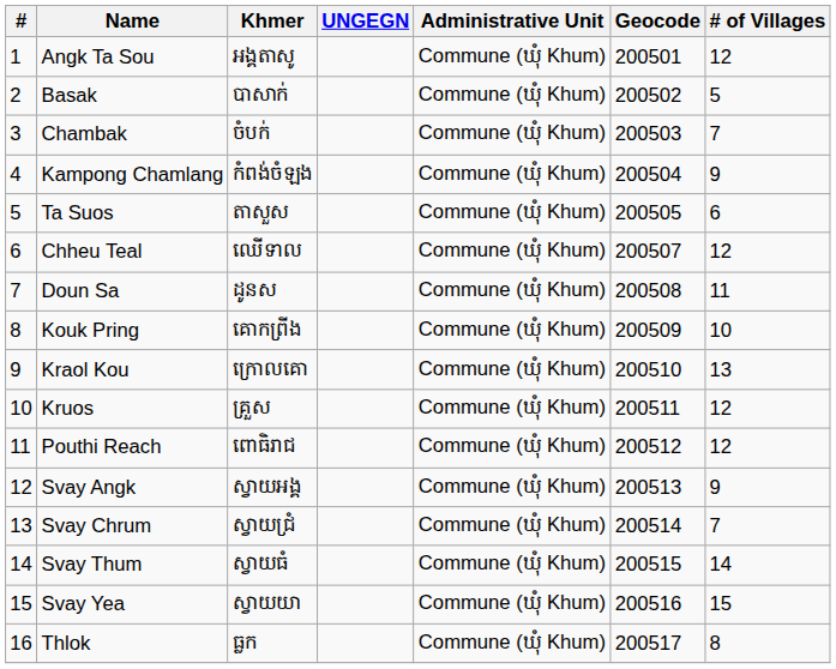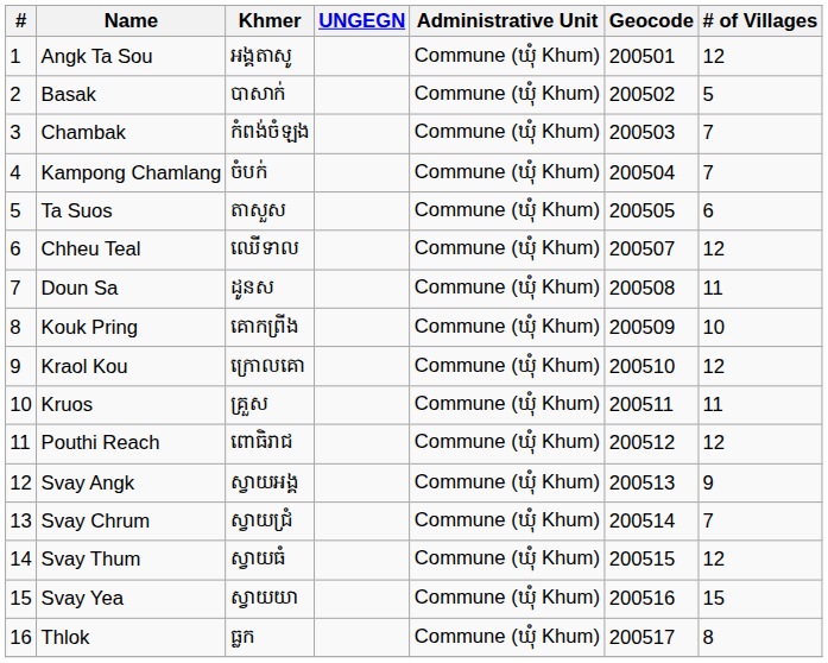 <table class="wikitable sortable">
 <tr>
 <th>#</th>
 <th>Name</th>
 <th>Khmer</th>
 <th><a href='#'>UNGEGN</a></th>
 <th>Administrative Unit</th>
 <th>Geocode</th>
 <th># of Villages</th>
 </tr>
 <tr>
 <td>1</td>
 <td>Angk Ta Sou</td>
 <td>អង្គតាសូ</td>
 <td></td>
 <td>Commune (ឃុំ Khum)</td>
 <td>200501</td>
 <td>12</td>
 </tr>
 <tr>
 <td>2</td>
 <td>Basak</td>
 <td>បាសាក់</td>
 <td></td>
 <td>Commune (ឃុំ Khum)</td>
 <td>200502</td>
 <td>5</td>
 </tr>
 <tr>
 <td>3</td>
 <td>Chambak</td>
-<td>ចំបក់</td>
+<td>កំពង់ចំឡង</td>
 <td></td>
 <td>Commune (ឃុំ Khum)</td>
 <td>200503</td>
 <td>7</td>
 </tr>
 <tr>
 <td>4</td>
 <td>Kampong Chamlang</td>
-<td>កំពង់ចំឡង</td>
+<td>ចំបក់</td>
 <td></td>
 <td>Commune (ឃុំ Khum)</td>
 <td>200504</td>
-<td>9</td>
+<td>7</td>
 </tr>
 <tr>
 <td>5</td>
 <td>Ta Suos</td>
 <td>តាសួស</td>
 <td></td>
 <td>Commune (ឃុំ Khum)</td>
 <td>200505</td>
 <td>6</td>
 </tr>
 <tr>
 <td>6</td>
 <td>Chheu Teal</td>
 <td>ឈើទាល</td>
 <td></td>
 <td>Commune (ឃុំ Khum)</td>
 <td>200507</td>
 <td>12</td>
 </tr>
 <tr>
 <td>7</td>
 <td>Doun Sa</td>
 <td>ដូនស</td>
 <td></td>
 <td>Commune (ឃុំ Khum)</td>
 <td>200508</td>
 <td>11</td>
 </tr>
 <tr>
 <td>8</td>
 <td>Kouk Pring</td>
 <td>គោកព្រីង</td>
 <td></td>
 <td>Commune (ឃុំ Khum)</td>
 <td>200509</td>
 <td>10</td>
 </tr>
 <tr>
 <td>9</td>
 <td>Kraol Kou</td>
 <td>ក្រោលគោ</td>
 <td></td>
 <td>Commune (ឃុំ Khum)</td>
 <td>200510</td>
-<td>13</td>
+<td>12</td>
 </tr>
 <tr>
 <td>10</td>
 <td>Kruos</td>
 <td>គ្រួស</td>
 <td></td>
 <td>Commune (ឃុំ Khum)</td>
 <td>200511</td>
-<td>12</td>
+<td>11</td>
 </tr>
 <tr>
 <td>11</td>
 <td>Pouthi Reach</td>
 <td>ពោធិរាជ</td>
 <td></td>
 <td>Commune (ឃុំ Khum)</td>
 <td>200512</td>
 <td>12</td>
 </tr>
 <tr>
 <td>12</td>
 <td>Svay Angk</td>
 <td>ស្វាយអង្គ</td>
 <td></td>
 <td>Commune (ឃុំ Khum)</td>
 <td>200513</td>
 <td>9</td>
 </tr>
 <tr>
 <td>13</td>
 <td>Svay Chrum</td>
 <td>ស្វាយជ្រំ</td>
 <td></td>
 <td>Commune (ឃុំ Khum)</td>
 <td>200514</td>
 <td>7</td>
 </tr>
 <tr>
 <td>14</td>
 <td>Svay Thum</td>
 <td>ស្វាយធំ</td>
 <td></td>
 <td>Commune (ឃុំ Khum)</td>
 <td>200515</td>
-<td>14</td>
+<td>12</td>
 </tr>
 <tr>
 <td>15</td>
 <td>Svay Yea</td>
 <td>ស្វាយយា</td>
 <td></td>
 <td>Commune (ឃុំ Khum)</td>
 <td>200516</td>
 <td>15</td>
 </tr>
 <tr>
 <td>16</td>
 <td>Thlok</td>
 <td>ធ្លក</td>
 <td></td>
 <td>Commune (ឃុំ Khum)</td>
 <td>200517</td>
 <td>8</td>
 </tr>
 <tr>
 </tr>
 </table>
